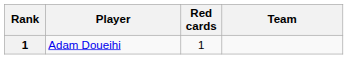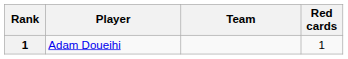 <table class="wikitable" style="text-align:center">
 <tr>
 <th style="width:50px">Rank</th>
 <th style="width:180px">Player</th>
+<th style="width:160px">Team</th>
 <th style="width:50px">Red cards</th>
-<th style="width:160px">Team</th>
 </tr>
 <tr>
 <th>1</th>
 <td align="left"><a href='#'>Adam Doueihi</a></td>
+<td align="left"></td>
 <td>1</td>
-<td align="left"></td>
 </tr>
 </table>
